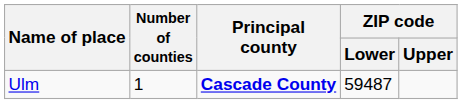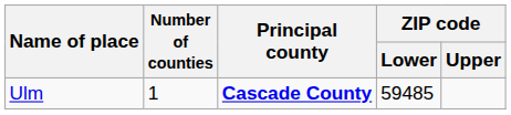 <table class=wikitable>
 <tr>
 <th rowspan=2>Name of place</th>
 <th rowspan=2><small>Number <br>of<br>counties</small></th>
 <th rowspan=2>Principal <br> county</th>
 <th colspan=2>ZIP code</th>
 </tr>
 <tr>
 <th>Lower</th>
 <th>Upper</th>
 </tr>
 <tr>
 <td><a href='#'>Ulm</a></td>
 <td>1</td>
 <td><strong><a href='#'>Cascade County</a></strong></td>
-<td>59487</td>
+<td>59485</td>
 <td></td>
 </tr>
 </table>
